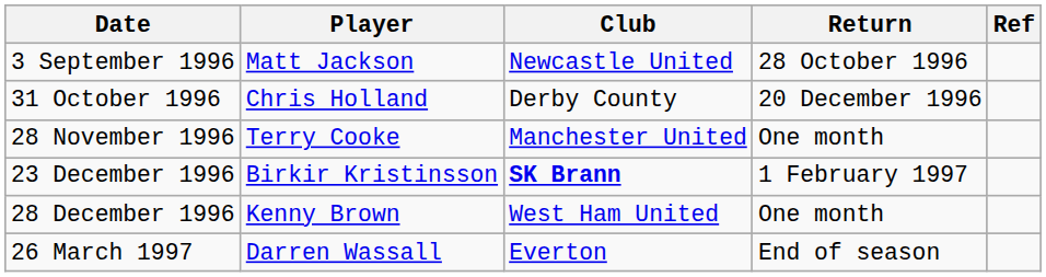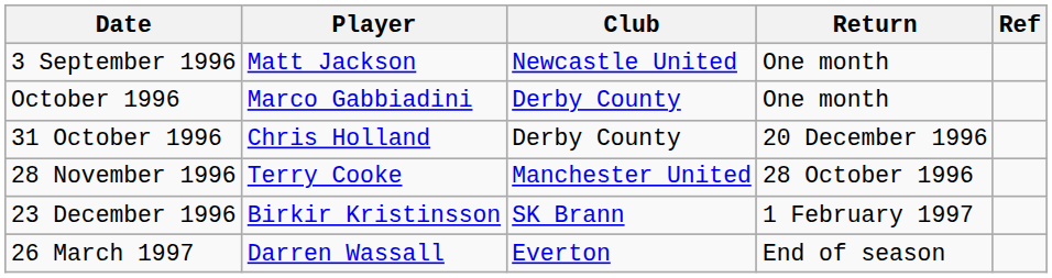 <table class="wikitable" style="text-align: left">
 <tr>
 <th>Date</th>
 <th>Player</th>
 <th>Club</th>
 <th>Return</th>
 <th>Ref</th>
 </tr>
 <tr>
 <td>3 September 1996</td>
 <td><a href='#'>Matt Jackson</a></td>
 <td><a href='#'>Newcastle United</a></td>
-<td>28 October 1996</td>
+<td>One month</td>
+<td style="text-align: center"></td>
+</tr>
+<tr>
+<td>October 1996</td>
+<td><a href='#'>Marco Gabbiadini</a></td>
+<td><a href='#'>Derby County</a></td>
+<td>One month</td>
 <td style="text-align: center"></td>
 </tr>
 <tr>
 <td>31 October 1996</td>
 <td><a href='#'>Chris Holland</a></td>
 <td>Derby County</td>
 <td>20 December 1996</td>
 <td style="text-align: center"></td>
 </tr>
 <tr>
 <td>28 November 1996</td>
 <td><a href='#'>Terry Cooke</a></td>
 <td><a href='#'>Manchester United</a></td>
-<td>One month</td>
+<td>28 October 1996</td>
 <td style="text-align: center"></td>
 </tr>
 <tr>
 <td>23 December 1996</td>
 <td><a href='#'>Birkir Kristinsson</a></td>
-<td><strong><a href='#'>SK Brann</a></strong></td>
+<td><a href='#'>SK Brann</a></td>
 <td>1 February 1997</td>
-<td style="text-align: center"></td>
-</tr>
-<tr>
-<td>28 December 1996</td>
-<td><a href='#'>Kenny Brown</a></td>
-<td><a href='#'>West Ham United</a></td>
-<td>One month</td>
 <td style="text-align: center"></td>
 </tr>
 <tr>
 <td>26 March 1997</td>
 <td><a href='#'>Darren Wassall</a></td>
 <td><a href='#'>Everton</a></td>
 <td>End of season</td>
 <td style="text-align: center"></td>
 </tr>
 </table>
